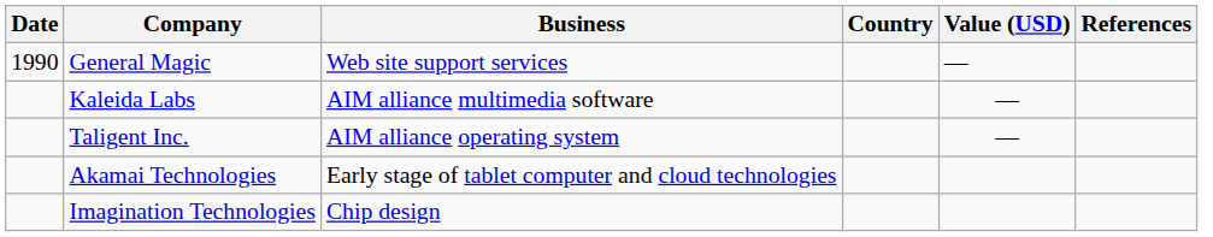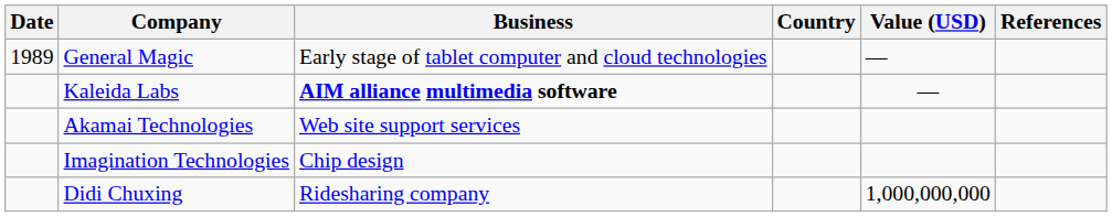 <table class="wikitable sortable">
 <tr>
 <th>Date</th>
 <th>Company</th>
 <th>Business</th>
 <th>Country</th>
 <th>Value (<a href='#'>USD</a>)</th>
 <th class="unsortable">References</th>
 </tr>
 <tr>
-<td>1990</td>
+<td>1989</td>
 <td><a href='#'>General Magic</a></td>
-<td><a href='#'>Web site support services</a></td>
+<td>Early stage of <a href='#'>tablet computer</a> and <a href='#'>cloud technologies</a></td>
 <td></td>
 <td>—</td>
 <td></td>
 </tr>
 <tr>
 <td></td>
 <td><a href='#'>Kaleida Labs</a></td>
-<td><a href='#'>AIM alliance</a> <a href='#'>multimedia</a> software</td>
-<td></td>
-<td align="center">—</td>
-<td></td>
-</tr>
-<tr>
-<td></td>
-<td><a href='#'>Taligent Inc.</a></td>
-<td><a href='#'>AIM alliance</a> <a href='#'>operating system</a></td>
+<td><strong><a href='#'>AIM alliance</a> <a href='#'>multimedia</a> software</strong></td>
 <td></td>
 <td align="center">—</td>
 <td></td>
 </tr>
 <tr>
 <td></td>
 <td><a href='#'>Akamai Technologies</a></td>
-<td>Early stage of <a href='#'>tablet computer</a> and <a href='#'>cloud technologies</a></td>
+<td><a href='#'>Web site support services</a></td>
 <td></td>
 <td align="right"></td>
 <td align="center"></td>
 </tr>
 <tr>
 <td></td>
 <td><a href='#'>Imagination Technologies</a></td>
 <td><a href='#'>Chip design</a></td>
 <td></td>
 <td align="right"></td>
 <td align="center"></td>
 </tr>
+<tr>
+<td></td>
+<td><a href='#'>Didi Chuxing</a></td>
+<td><a href='#'>Ridesharing company</a></td>
+<td></td>
+<td align="right">1,000,000,000</td>
+<td align="center"></td>
+</tr>
 </table>
